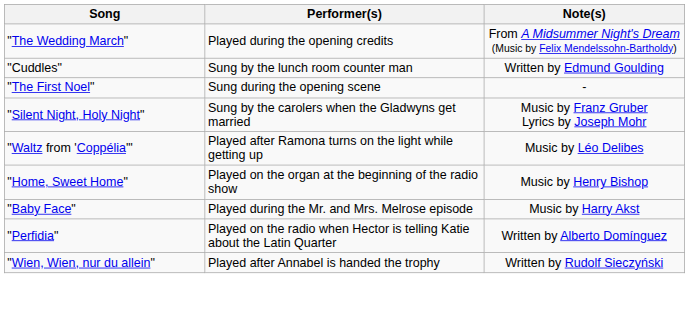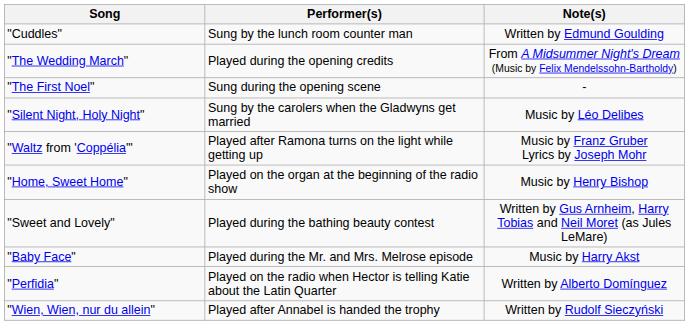 <table class="wikitable">
 <tr>
 <th style="text-align:center; width:250px;">Song</th>
 <th style="text-align:center; width:350px;">Performer(s)</th>
 <th style="text-align:center; width:250px;">Note(s)</th>
 </tr>
 <tr>
+<td>"Cuddles"</td>
+<td>Sung by the lunch room counter man</td>
+<td style="text-align:center;">Written by <a href='#'>Edmund Goulding</a></td>
+</tr>
+<tr>
 <td>"<a href='#'>The Wedding March</a>"</td>
 <td>Played during the opening credits</td>
 <td style="text-align:center;">From <em><a href='#'>A Midsummer Night's Dream</a></em> <small> (Music by <a href='#'>Felix Mendelssohn-Bartholdy</a>)</small></td>
-</tr>
-<tr>
-<td>"Cuddles"</td>
-<td>Sung by the lunch room counter man</td>
-<td style="text-align:center;">Written by <a href='#'>Edmund Goulding</a></td>
 </tr>
 <tr>
 <td>"<a href='#'>The First Noel</a>"</td>
 <td>Sung during the opening scene</td>
 <td style="text-align:center;">-</td>
 </tr>
 <tr>
 <td>"<a href='#'>Silent Night, Holy Night</a>"</td>
 <td>Sung by the carolers when the Gladwyns get married</td>
-<td style="text-align:center;">Music by <a href='#'>Franz Gruber</a><br> Lyrics by <a href='#'>Joseph Mohr</a></td>
+<td style="text-align:center;">Music by <a href='#'>Léo Delibes</a></td>
 </tr>
 <tr>
 <td>"<a href='#'>Waltz</a> from '<a href='#'>Coppélia</a>'"</td>
 <td>Played after Ramona turns on the light while getting up</td>
-<td style="text-align:center;">Music by <a href='#'>Léo Delibes</a></td>
+<td style="text-align:center;">Music by <a href='#'>Franz Gruber</a><br> Lyrics by <a href='#'>Joseph Mohr</a></td>
 </tr>
 <tr>
 <td>"<a href='#'>Home, Sweet Home</a>"</td>
 <td>Played on the organ at the beginning of the radio show</td>
 <td style="text-align:center;">Music by <a href='#'>Henry Bishop</a></td>
+</tr>
+<tr>
+<td>"Sweet and Lovely"</td>
+<td>Played during the bathing beauty contest</td>
+<td style="text-align:center;">Written by <a href='#'>Gus Arnheim</a>, <a href='#'>Harry Tobias</a> and <a href='#'>Neil Moret</a> (as Jules LeMare)</td>
 </tr>
 <tr>
 <td>"<a href='#'>Baby Face</a>"</td>
 <td>Played during the Mr. and Mrs. Melrose episode</td>
 <td style="text-align:center;">Music by <a href='#'>Harry Akst</a></td>
 </tr>
 <tr>
 <td>"<a href='#'>Perfidia</a>"</td>
 <td>Played on the radio when Hector is telling Katie about the Latin Quarter</td>
 <td style="text-align:center;">Written by <a href='#'>Alberto Domínguez</a></td>
 </tr>
 <tr>
 <td>"<a href='#'>Wien, Wien, nur du allein</a>"</td>
 <td>Played after Annabel is handed the trophy</td>
 <td style="text-align:center;">Written by <a href='#'>Rudolf Sieczyński</a></td>
 </tr>
 </table>
